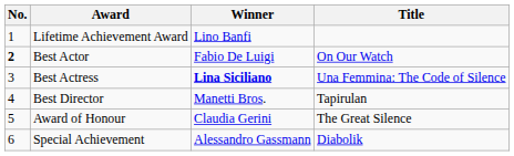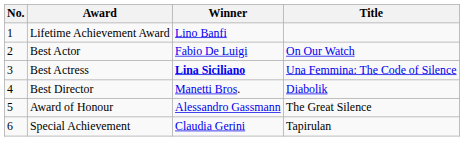 <table class="wikitable">
 <tr>
 <th>No.</th>
 <th>Award</th>
 <th>Winner</th>
 <th>Title</th>
 </tr>
 <tr>
 <td>1</td>
 <td>Lifetime Achievement Award</td>
 <td><a href='#'>Lino Banfi</a></td>
 <td></td>
 </tr>
 <tr>
-<td><strong>2</strong></td>
+<td>2</td>
 <td>Best Actor</td>
 <td><a href='#'>Fabio De Luigi</a></td>
 <td><a href='#'>On Our Watch</a></td>
 </tr>
 <tr>
 <td>3</td>
 <td>Best Actress</td>
 <td><strong><a href='#'>Lina Siciliano</a></strong></td>
 <td><a href='#'>Una Femmina: The Code of Silence</a></td>
 </tr>
 <tr>
 <td>4</td>
 <td>Best Director</td>
 <td><a href='#'>Manetti Bros</a>.</td>
-<td>Tapirulan</td>
+<td><a href='#'>Diabolik</a></td>
 </tr>
 <tr>
 <td>5</td>
 <td>Award of Honour</td>
-<td><a href='#'>Claudia Gerini</a></td>
+<td><a href='#'>Alessandro Gassmann</a></td>
 <td>The Great Silence</td>
 </tr>
 <tr>
 <td>6</td>
 <td>Special Achievement</td>
-<td><a href='#'>Alessandro Gassmann</a></td>
-<td><a href='#'>Diabolik</a></td>
+<td><a href='#'>Claudia Gerini</a></td>
+<td>Tapirulan</td>
 </tr>
 </table>
